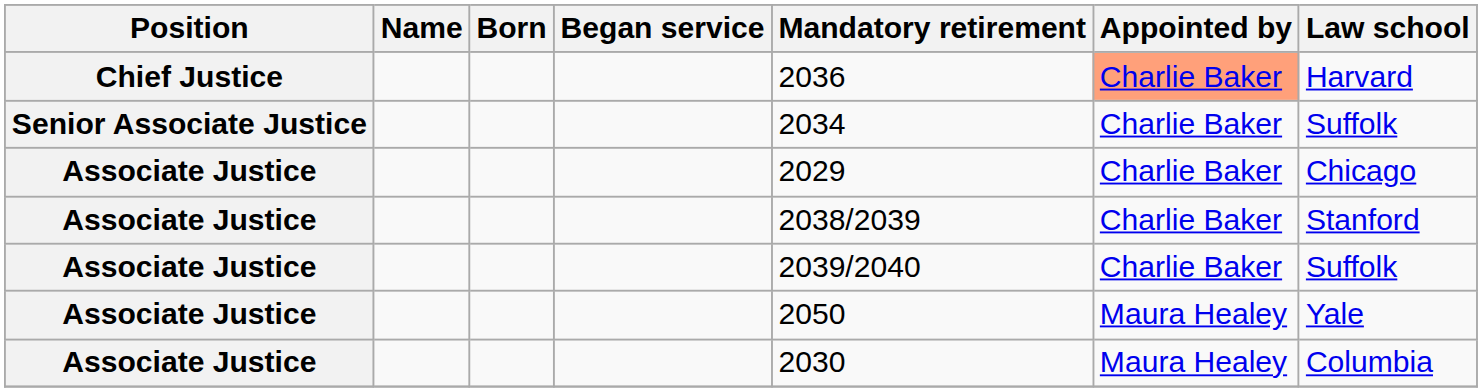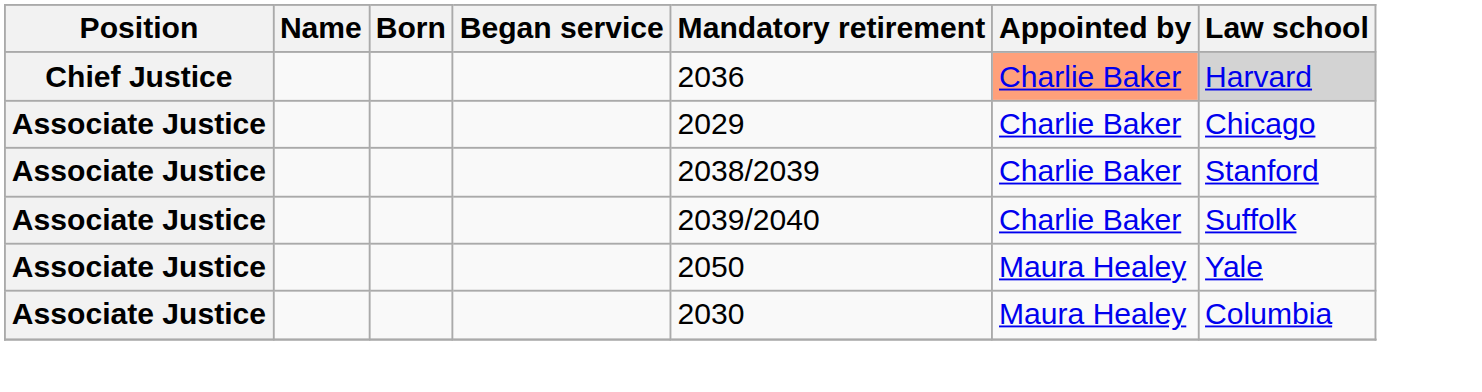 <table class="sortable wikitable">
 <tr>
 <th>Position</th>
 <th>Name</th>
 <th>Born</th>
 <th>Began service</th>
 <th>Mandatory retirement</th>
 <th>Appointed by</th>
 <th>Law school</th>
 </tr>
 <tr>
 <th>Chief Justice</th>
 <td></td>
 <td></td>
 <td></td>
 <td>2036</td>
 <td style="background: lightsalmon;"><a href='#'>Charlie Baker</a></td>
-<td><a href='#'>Harvard</a></td>
-</tr>
-<tr>
-<th>Senior Associate Justice</th>
-<td></td>
-<td></td>
-<td></td>
-<td>2034</td>
-<td><a href='#'>Charlie Baker</a></td>
-<td><a href='#'>Suffolk</a></td>
+<td style="background: lightgrey;"><a href='#'>Harvard</a></td>
 </tr>
 <tr>
 <th>Associate Justice</th>
 <td></td>
 <td></td>
 <td></td>
 <td>2029</td>
 <td><a href='#'>Charlie Baker</a></td>
 <td><a href='#'>Chicago</a></td>
 </tr>
 <tr>
 <th>Associate Justice</th>
 <td></td>
 <td></td>
 <td></td>
 <td>2038/2039</td>
 <td><a href='#'>Charlie Baker</a></td>
 <td><a href='#'>Stanford</a></td>
 </tr>
 <tr>
 <th>Associate Justice</th>
 <td></td>
 <td></td>
 <td></td>
 <td>2039/2040</td>
 <td><a href='#'>Charlie Baker</a></td>
 <td><a href='#'>Suffolk</a></td>
 </tr>
 <tr>
 <th>Associate Justice</th>
 <td></td>
 <td></td>
 <td></td>
 <td>2050</td>
 <td><a href='#'>Maura Healey</a></td>
 <td><a href='#'>Yale</a></td>
 </tr>
 <tr>
 <th>Associate Justice</th>
 <td></td>
 <td></td>
 <td></td>
 <td>2030</td>
 <td><a href='#'>Maura Healey</a></td>
 <td><a href='#'>Columbia</a></td>
 </tr>
 <tr>
 </tr>
 </table>
